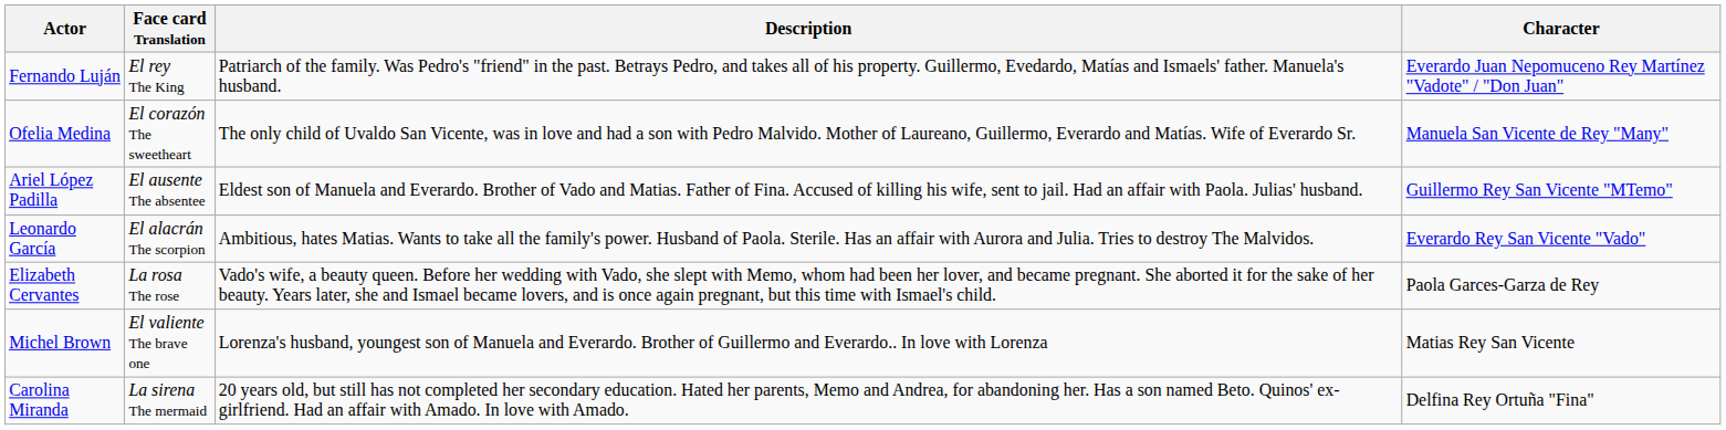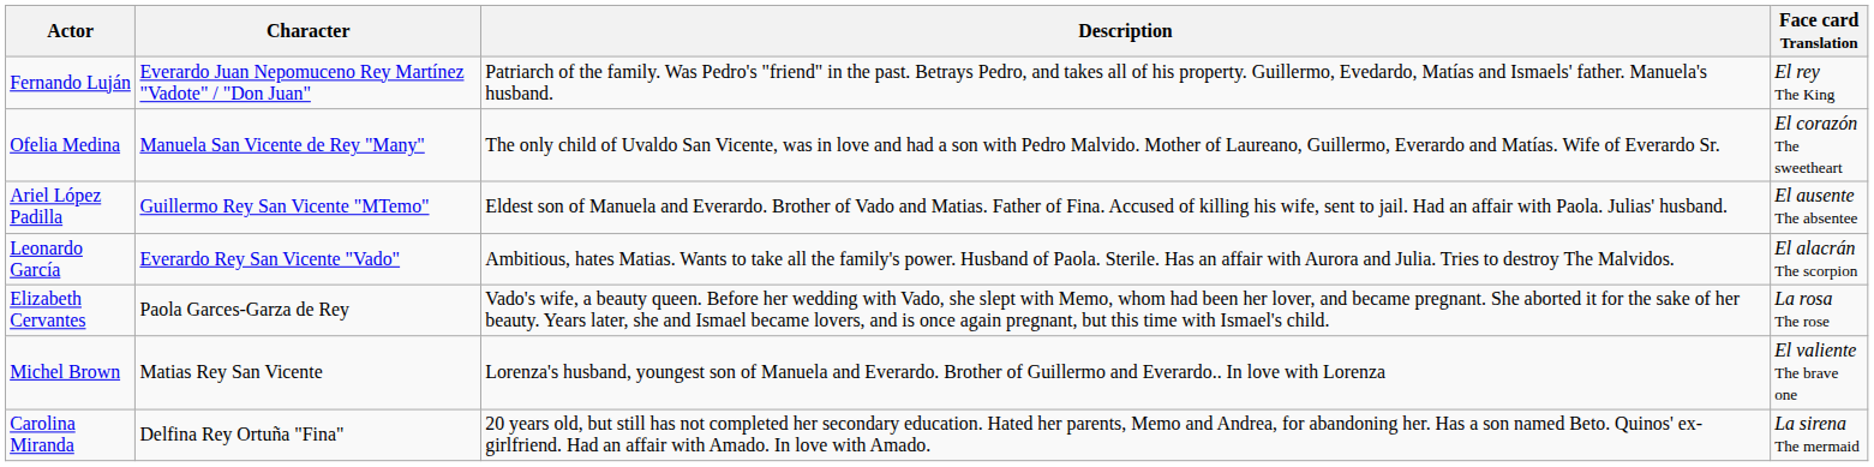 <table class="wikitable">
 <tr>
 <th>Actor</th>
+<th>Character</th>
+<th>Description</th>
 <th>Face card <br><small>Translation</small></th>
-<th>Description</th>
-<th>Character</th>
 </tr>
 <tr>
 <td><a href='#'>Fernando Luján</a></td>
+<td><a href='#'>Everardo Juan Nepomuceno Rey Martínez "Vadote" / "Don Juan"</a></td>
+<td>Patriarch of the family. Was Pedro's "friend" in the past. Betrays Pedro, and takes all of his property. Guillermo, Evedardo, Matías and Ismaels' father. Manuela's husband.</td>
 <td><em>El rey</em><br><small>The King</small></td>
-<td>Patriarch of the family. Was Pedro's "friend" in the past. Betrays Pedro, and takes all of his property. Guillermo, Evedardo, Matías and Ismaels' father. Manuela's husband.</td>
-<td><a href='#'>Everardo Juan Nepomuceno Rey Martínez "Vadote" / "Don Juan"</a></td>
 </tr>
 <tr>
 <td><a href='#'>Ofelia Medina</a></td>
+<td><a href='#'>Manuela San Vicente de Rey "Many"</a></td>
+<td>The only child of Uvaldo San Vicente, was in love and had a son with Pedro Malvido. Mother of Laureano, Guillermo, Everardo and Matías. Wife of Everardo Sr.</td>
 <td><em>El corazón</em><br><small>The sweetheart</small></td>
-<td>The only child of Uvaldo San Vicente, was in love and had a son with Pedro Malvido. Mother of Laureano, Guillermo, Everardo and Matías. Wife of Everardo Sr.</td>
-<td><a href='#'>Manuela San Vicente de Rey "Many"</a></td>
 </tr>
 <tr>
 <td><a href='#'>Ariel López Padilla</a></td>
+<td><a href='#'>Guillermo Rey San Vicente "MTemo"</a></td>
+<td>Eldest son of Manuela and Everardo. Brother of Vado and Matias. Father of Fina. Accused of killing his wife, sent to jail. Had an affair with Paola. Julias' husband.</td>
 <td><em>El ausente</em><br><small>The absentee</small></td>
-<td>Eldest son of Manuela and Everardo. Brother of Vado and Matias. Father of Fina. Accused of killing his wife, sent to jail. Had an affair with Paola. Julias' husband.</td>
-<td><a href='#'>Guillermo Rey San Vicente "MTemo"</a></td>
 </tr>
 <tr>
 <td><a href='#'>Leonardo García</a></td>
+<td><a href='#'>Everardo Rey San Vicente "Vado"</a></td>
+<td>Ambitious, hates Matias. Wants to take all the family's power. Husband of Paola. Sterile. Has an affair with Aurora and Julia. Tries to destroy The Malvidos.</td>
 <td><em>El alacrán</em><br><small>The scorpion</small></td>
-<td>Ambitious, hates Matias. Wants to take all the family's power. Husband of Paola. Sterile. Has an affair with Aurora and Julia. Tries to destroy The Malvidos.</td>
-<td><a href='#'>Everardo Rey San Vicente "Vado"</a></td>
 </tr>
 <tr>
 <td><a href='#'>Elizabeth Cervantes</a></td>
+<td>Paola Garces-Garza de Rey</td>
+<td>Vado's wife, a beauty queen. Before her wedding with Vado, she slept with Memo, whom had been her lover, and became pregnant. She aborted it for the sake of her beauty. Years later, she and Ismael became lovers, and is once again pregnant, but this time with Ismael's child.</td>
 <td><em>La rosa</em><br><small>The rose</small></td>
-<td>Vado's wife, a beauty queen. Before her wedding with Vado, she slept with Memo, whom had been her lover, and became pregnant. She aborted it for the sake of her beauty. Years later, she and Ismael became lovers, and is once again pregnant, but this time with Ismael's child.</td>
-<td>Paola Garces-Garza de Rey</td>
 </tr>
 <tr>
 <td><a href='#'>Michel Brown</a></td>
+<td>Matias Rey San Vicente  </td>
+<td>Lorenza's husband, youngest son of Manuela and Everardo. Brother of Guillermo and Everardo.. In love with Lorenza</td>
 <td><em>El valiente</em><br><small>The brave one</small></td>
-<td>Lorenza's husband, youngest son of Manuela and Everardo. Brother of Guillermo and Everardo.. In love with Lorenza</td>
-<td>Matias Rey San Vicente  </td>
 </tr>
 <tr>
 <td><a href='#'>Carolina Miranda</a></td>
+<td>Delfina Rey Ortuña "Fina"</td>
+<td>20 years old, but still has not completed her secondary education. Hated her parents, Memo and Andrea, for abandoning her. Has a son named Beto. Quinos' ex-girlfriend. Had an affair with Amado. In love with Amado.</td>
 <td><em>La sirena</em> <br><small>The mermaid</small></td>
-<td>20 years old, but still has not completed her secondary education. Hated her parents, Memo and Andrea, for abandoning her. Has a son named Beto. Quinos' ex-girlfriend. Had an affair with Amado. In love with Amado.</td>
-<td>Delfina Rey Ortuña "Fina"</td>
 </tr>
 </table>
